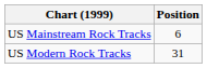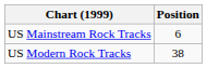 <table class="wikitable">
 <tr>
 <th>Chart (1999)</th>
 <th>Position</th>
 </tr>
 <tr>
 <td>US <a href='#'>Mainstream Rock Tracks</a></td>
 <td align="center">6</td>
 </tr>
 <tr>
 <td>US <a href='#'>Modern Rock Tracks</a></td>
-<td align="center">31</td>
+<td align="center">38</td>
 </tr>
 </table>
